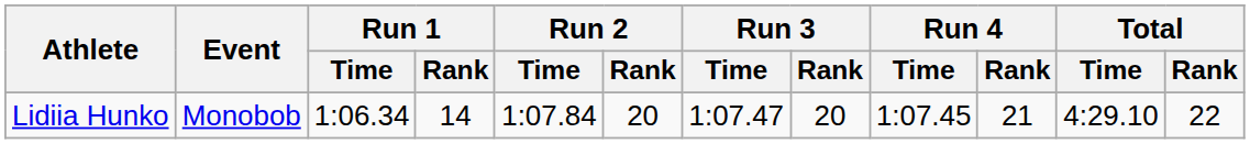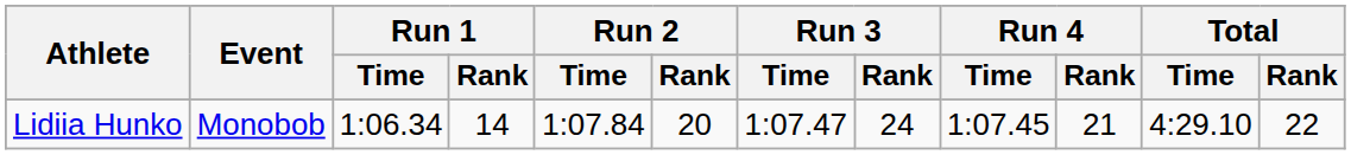 <table class=wikitable style=text-align:center;font-size:90%>
 <tr>
 <th rowspan=2>Athlete</th>
 <th rowspan=2>Event</th>
 <th colspan=2>Run 1</th>
 <th colspan=2>Run 2</th>
 <th colspan=2>Run 3</th>
 <th colspan=2>Run 4</th>
 <th colspan=2>Total</th>
 </tr>
 <tr style=font-size:95%>
 <th>Time</th>
 <th>Rank</th>
 <th>Time</th>
 <th>Rank</th>
 <th>Time</th>
 <th>Rank</th>
 <th>Time</th>
 <th>Rank</th>
 <th>Time</th>
 <th>Rank</th>
 </tr>
 <tr>
 <td align=left><a href='#'>Lidiia Hunko</a></td>
 <td align=left><a href='#'>Monobob</a></td>
 <td>1:06.34</td>
 <td>14</td>
 <td>1:07.84</td>
 <td>20</td>
 <td>1:07.47</td>
-<td>20</td>
+<td>24</td>
 <td>1:07.45</td>
 <td>21</td>
 <td>4:29.10</td>
 <td>22</td>
 </tr>
 </table>
